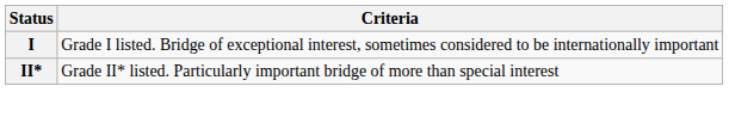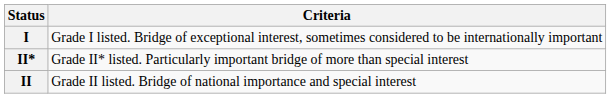 <table class="wikitable">
 <tr>
 <th scope="col">Status</th>
 <th scope="col">Criteria</th>
 </tr>
 <tr>
 <th scope="row" >I</th>
 <td>Grade I listed. Bridge of exceptional interest, sometimes considered to be internationally important</td>
 </tr>
 <tr>
 <th scope="row" >II*</th>
 <td>Grade II* listed. Particularly important bridge of more than special interest</td>
 </tr>
+<tr>
+<th scope="row" >II</th>
+<td>Grade II listed. Bridge of national importance and special interest</td>
+</tr>
 </table>
